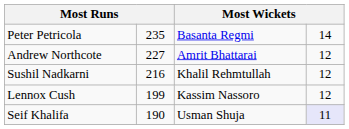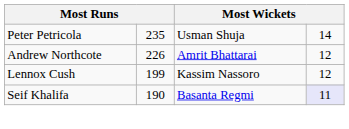 <table class="wikitable">
 <tr>
 <th colspan="2" style="text-align:center;">Most Runs</th>
 <th colspan="2" style="text-align:center;">Most Wickets</th>
 </tr>
 <tr>
 <td width=160> Peter Petricola</td>
 <td style="width:40px; text-align:center;">235</td>
-<td width=160> <a href='#'>Basanta Regmi</a></td>
+<td> Usman Shuja</td>
 <td style="width:40px; text-align:center;">14</td>
 </tr>
 <tr>
 <td> Andrew Northcote</td>
-<td align=center>227</td>
+<td align=center>226</td>
 <td> <a href='#'>Amrit Bhattarai</a></td>
-<td align=center>12</td>
-</tr>
-<tr>
-<td> Sushil Nadkarni</td>
-<td align=center>216</td>
-<td> Khalil Rehmtullah</td>
 <td align=center>12</td>
 </tr>
 <tr>
 <td> Lennox Cush</td>
 <td align=center>199</td>
 <td> Kassim Nassoro</td>
 <td align=center>12</td>
 </tr>
 <tr>
 <td> Seif Khalifa</td>
 <td align=center>190</td>
-<td> Usman Shuja</td>
+<td width=160> <a href='#'>Basanta Regmi</a></td>
 <td align=center style="background: lavender;">11</td>
 </tr>
 </table>
